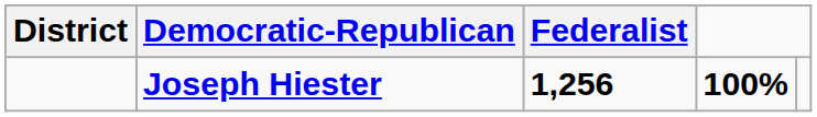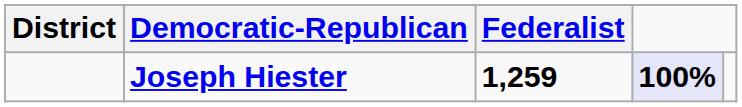 <table class=wikitable>
 <tr>
 <th>District</th>
 <th><a href='#'>Democratic-Republican</a></th>
 <th><a href='#'>Federalist</a></th>
 </tr>
 <tr>
 <td></td>
 <td><strong><a href='#'>Joseph Hiester</a></strong></td>
-<td><strong>1,256</strong></td>
-<td><strong>100%</strong></td>
+<td><strong>1,259</strong></td>
+<td style="background: lavender;"><strong>100%</strong></td>
 <td colspan=3></td>
 </tr>
 </table>
